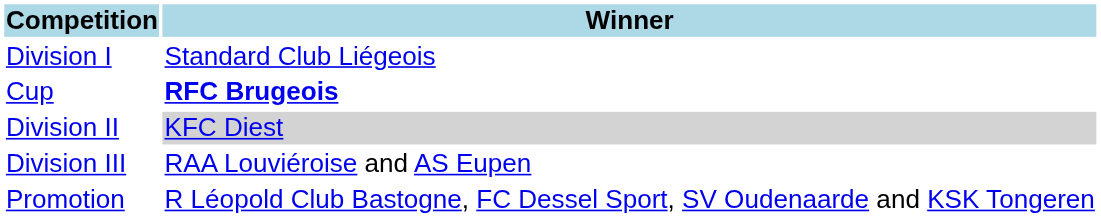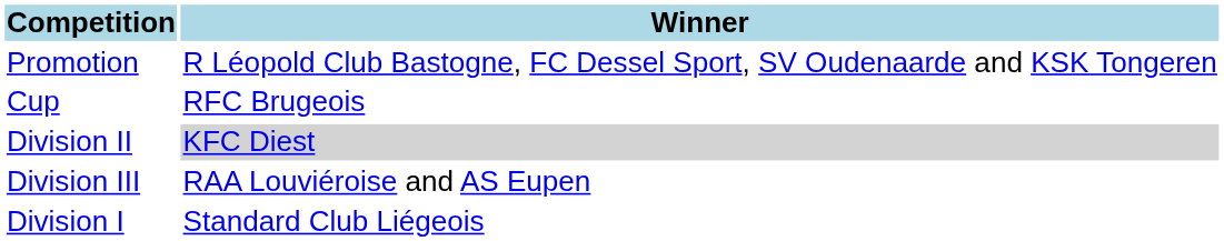 <table>
 <tr style="background:lightblue;">
 <th>Competition</th>
 <th>Winner</th>
 </tr>
 <tr>
-<td><a href='#'>Division I</a></td>
-<td><a href='#'>Standard Club Liégeois</a></td>
+<td><a href='#'>Promotion</a></td>
+<td><a href='#'>R Léopold Club Bastogne</a>, <a href='#'>FC Dessel Sport</a>, <a href='#'>SV Oudenaarde</a> and <a href='#'>KSK Tongeren</a></td>
 </tr>
 <tr>
 <td><a href='#'>Cup</a></td>
-<td><strong><a href='#'>RFC Brugeois</a></strong></td>
+<td><a href='#'>RFC Brugeois</a></td>
 </tr>
 <tr>
 <td><a href='#'>Division II</a></td>
 <td style="background: lightgrey;"><a href='#'>KFC Diest</a></td>
 </tr>
 <tr>
 <td><a href='#'>Division III</a></td>
 <td><a href='#'>RAA Louviéroise</a> and <a href='#'>AS Eupen</a></td>
 </tr>
 <tr>
-<td><a href='#'>Promotion</a></td>
-<td><a href='#'>R Léopold Club Bastogne</a>, <a href='#'>FC Dessel Sport</a>, <a href='#'>SV Oudenaarde</a> and <a href='#'>KSK Tongeren</a></td>
+<td><a href='#'>Division I</a></td>
+<td><a href='#'>Standard Club Liégeois</a></td>
 </tr>
 </table>
